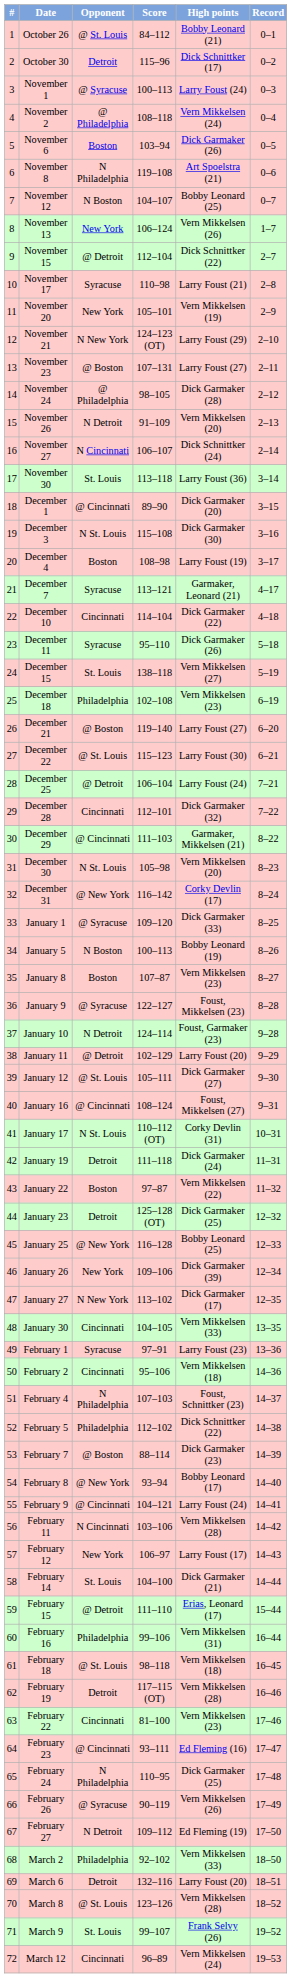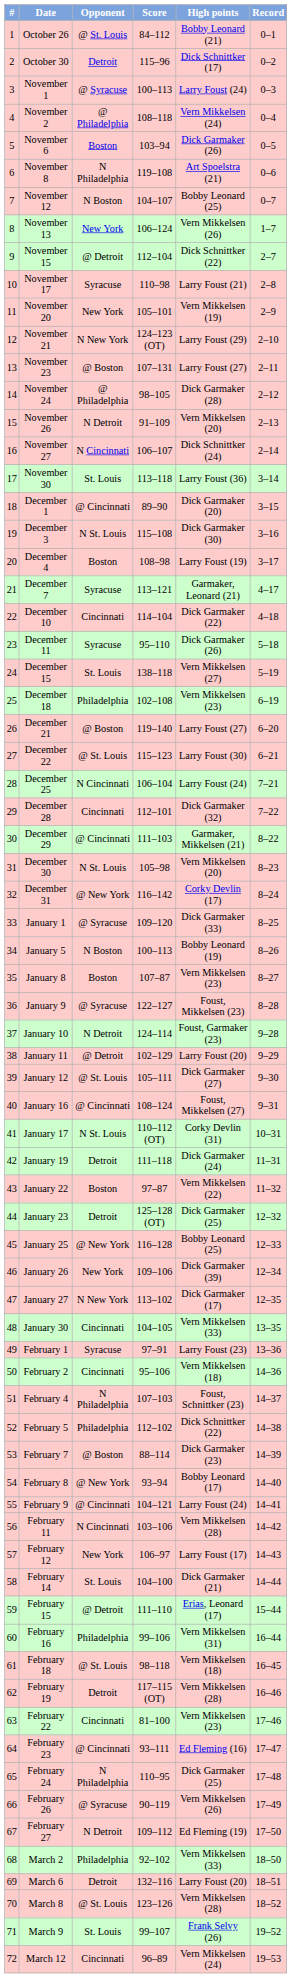 <table class="wikitable" width="50%">
 <tr align="center"  style="background:#7CA3DC; color:#FFFFFF;">
 <td><strong>#</strong></td>
 <td><strong>Date</strong></td>
 <td><strong>Opponent</strong></td>
 <td><strong>Score</strong></td>
 <td><strong>High points</strong></td>
 <td><strong>Record</strong></td>
 </tr>
 <tr align="center" bgcolor="ffcccc">
 <td>1</td>
 <td>October 26</td>
 <td>@ <a href='#'>St. Louis</a></td>
 <td>84–112</td>
 <td><a href='#'>Bobby Leonard</a> (21)</td>
 <td>0–1</td>
 </tr>
 <tr align="center" bgcolor="ffcccc">
 <td>2</td>
 <td>October 30</td>
 <td><a href='#'>Detroit</a></td>
 <td>115–96</td>
 <td><a href='#'>Dick Schnittker</a> (17)</td>
 <td>0–2</td>
 </tr>
 <tr align="center" bgcolor="ffcccc">
 <td>3</td>
 <td>November 1</td>
 <td>@ <a href='#'>Syracuse</a></td>
 <td>100–113</td>
 <td><a href='#'>Larry Foust</a> (24)</td>
 <td>0–3</td>
 </tr>
 <tr align="center" bgcolor="ffcccc">
 <td>4</td>
 <td>November 2</td>
 <td>@ <a href='#'>Philadelphia</a></td>
 <td>108–118</td>
 <td><a href='#'>Vern Mikkelsen</a> (24)</td>
 <td>0–4</td>
 </tr>
 <tr align="center" bgcolor="ffcccc">
 <td>5</td>
 <td>November 6</td>
 <td><a href='#'>Boston</a></td>
 <td>103–94</td>
 <td><a href='#'>Dick Garmaker</a> (26)</td>
 <td>0–5</td>
 </tr>
 <tr align="center" bgcolor="ffcccc">
 <td>6</td>
 <td>November 8</td>
 <td>N Philadelphia</td>
 <td>119–108</td>
 <td><a href='#'>Art Spoelstra</a> (21)</td>
 <td>0–6</td>
 </tr>
 <tr align="center" bgcolor="ffcccc">
 <td>7</td>
 <td>November 12</td>
 <td>N Boston</td>
 <td>104–107</td>
 <td>Bobby Leonard (25)</td>
 <td>0–7</td>
 </tr>
 <tr align="center" bgcolor="ccffcc">
 <td>8</td>
 <td>November 13</td>
 <td><a href='#'>New York</a></td>
 <td>106–124</td>
 <td>Vern Mikkelsen (26)</td>
 <td>1–7</td>
 </tr>
 <tr align="center" bgcolor="ccffcc">
 <td>9</td>
 <td>November 15</td>
 <td>@ Detroit</td>
 <td>112–104</td>
 <td>Dick Schnittker (22)</td>
 <td>2–7</td>
 </tr>
 <tr align="center" bgcolor="ffcccc">
 <td>10</td>
 <td>November 17</td>
 <td>Syracuse</td>
 <td>110–98</td>
 <td>Larry Foust (21)</td>
 <td>2–8</td>
 </tr>
 <tr align="center" bgcolor="ffcccc">
 <td>11</td>
 <td>November 20</td>
 <td>New York</td>
 <td>105–101</td>
 <td>Vern Mikkelsen (19)</td>
 <td>2–9</td>
 </tr>
 <tr align="center" bgcolor="ffcccc">
 <td>12</td>
 <td>November 21</td>
 <td>N New York</td>
 <td>124–123 (OT)</td>
 <td>Larry Foust (29)</td>
 <td>2–10</td>
 </tr>
 <tr align="center" bgcolor="ffcccc">
 <td>13</td>
 <td>November 23</td>
 <td>@ Boston</td>
 <td>107–131</td>
 <td>Larry Foust (27)</td>
 <td>2–11</td>
 </tr>
 <tr align="center" bgcolor="ffcccc">
 <td>14</td>
 <td>November 24</td>
 <td>@ Philadelphia</td>
 <td>98–105</td>
 <td>Dick Garmaker (28)</td>
 <td>2–12</td>
 </tr>
 <tr align="center" bgcolor="ffcccc">
 <td>15</td>
 <td>November 26</td>
 <td>N Detroit</td>
 <td>91–109</td>
 <td>Vern Mikkelsen (20)</td>
 <td>2–13</td>
 </tr>
 <tr align="center" bgcolor="ffcccc">
 <td>16</td>
 <td>November 27</td>
 <td>N <a href='#'>Cincinnati</a></td>
 <td>106–107</td>
 <td>Dick Schnittker (24)</td>
 <td>2–14</td>
 </tr>
 <tr align="center" bgcolor="ccffcc">
 <td>17</td>
 <td>November 30</td>
 <td>St. Louis</td>
 <td>113–118</td>
 <td>Larry Foust (36)</td>
 <td>3–14</td>
 </tr>
 <tr align="center" bgcolor="ffcccc">
 <td>18</td>
 <td>December 1</td>
 <td>@ Cincinnati</td>
 <td>89–90</td>
 <td>Dick Garmaker (20)</td>
 <td>3–15</td>
 </tr>
 <tr align="center" bgcolor="ffcccc">
 <td>19</td>
 <td>December 3</td>
 <td>N St. Louis</td>
 <td>115–108</td>
 <td>Dick Garmaker (30)</td>
 <td>3–16</td>
 </tr>
 <tr align="center" bgcolor="ffcccc">
 <td>20</td>
 <td>December 4</td>
 <td>Boston</td>
 <td>108–98</td>
 <td>Larry Foust (19)</td>
 <td>3–17</td>
 </tr>
 <tr align="center" bgcolor="ccffcc">
 <td>21</td>
 <td>December 7</td>
 <td>Syracuse</td>
 <td>113–121</td>
 <td>Garmaker, Leonard (21)</td>
 <td>4–17</td>
 </tr>
 <tr align="center" bgcolor="ffcccc">
 <td>22</td>
 <td>December 10</td>
 <td>Cincinnati</td>
 <td>114–104</td>
 <td>Dick Garmaker (22)</td>
 <td>4–18</td>
 </tr>
 <tr align="center" bgcolor="ccffcc">
 <td>23</td>
 <td>December 11</td>
 <td>Syracuse</td>
 <td>95–110</td>
 <td>Dick Garmaker (26)</td>
 <td>5–18</td>
 </tr>
 <tr align="center" bgcolor="ffcccc">
 <td>24</td>
 <td>December 15</td>
 <td>St. Louis</td>
 <td>138–118</td>
 <td>Vern Mikkelsen (27)</td>
 <td>5–19</td>
 </tr>
 <tr align="center" bgcolor="ccffcc">
 <td>25</td>
 <td>December 18</td>
 <td>Philadelphia</td>
 <td>102–108</td>
 <td>Vern Mikkelsen (23)</td>
 <td>6–19</td>
 </tr>
 <tr align="center" bgcolor="ffcccc">
 <td>26</td>
 <td>December 21</td>
 <td>@ Boston</td>
 <td>119–140</td>
 <td>Larry Foust (27)</td>
 <td>6–20</td>
 </tr>
 <tr align="center" bgcolor="ffcccc">
 <td>27</td>
 <td>December 22</td>
 <td>@ St. Louis</td>
 <td>115–123</td>
 <td>Larry Foust (30)</td>
 <td>6–21</td>
 </tr>
 <tr align="center" bgcolor="ccffcc">
 <td>28</td>
 <td>December 25</td>
-<td>@ Detroit</td>
+<td>N Cincinnati</td>
 <td>106–104</td>
 <td>Larry Foust (24)</td>
 <td>7–21</td>
 </tr>
 <tr align="center" bgcolor="ffcccc">
 <td>29</td>
 <td>December 28</td>
 <td>Cincinnati</td>
 <td>112–101</td>
 <td>Dick Garmaker (32)</td>
 <td>7–22</td>
 </tr>
 <tr align="center" bgcolor="ccffcc">
 <td>30</td>
 <td>December 29</td>
 <td>@ Cincinnati</td>
 <td>111–103</td>
 <td>Garmaker, Mikkelsen (21)</td>
 <td>8–22</td>
 </tr>
 <tr align="center" bgcolor="ffcccc">
 <td>31</td>
 <td>December 30</td>
 <td>N St. Louis</td>
 <td>105–98</td>
 <td>Vern Mikkelsen (20)</td>
 <td>8–23</td>
 </tr>
 <tr align="center" bgcolor="ffcccc">
 <td>32</td>
 <td>December 31</td>
 <td>@ New York</td>
 <td>116–142</td>
 <td><a href='#'>Corky Devlin</a> (17)</td>
 <td>8–24</td>
 </tr>
 <tr align="center" bgcolor="ffcccc">
 <td>33</td>
 <td>January 1</td>
 <td>@ Syracuse</td>
 <td>109–120</td>
 <td>Dick Garmaker (33)</td>
 <td>8–25</td>
 </tr>
 <tr align="center" bgcolor="ffcccc">
 <td>34</td>
 <td>January 5</td>
 <td>N Boston</td>
 <td>100–113</td>
 <td>Bobby Leonard (19)</td>
 <td>8–26</td>
 </tr>
 <tr align="center" bgcolor="ffcccc">
 <td>35</td>
 <td>January 8</td>
 <td>Boston</td>
 <td>107–87</td>
 <td>Vern Mikkelsen (23)</td>
 <td>8–27</td>
 </tr>
 <tr align="center" bgcolor="ffcccc">
 <td>36</td>
 <td>January 9</td>
 <td>@ Syracuse</td>
 <td>122–127</td>
 <td>Foust, Mikkelsen (23)</td>
 <td>8–28</td>
 </tr>
 <tr align="center" bgcolor="ccffcc">
 <td>37</td>
 <td>January 10</td>
 <td>N Detroit</td>
 <td>124–114</td>
 <td>Foust, Garmaker (23)</td>
 <td>9–28</td>
 </tr>
 <tr align="center" bgcolor="ffcccc">
 <td>38</td>
 <td>January 11</td>
 <td>@ Detroit</td>
 <td>102–129</td>
 <td>Larry Foust (20)</td>
 <td>9–29</td>
 </tr>
 <tr align="center" bgcolor="ffcccc">
 <td>39</td>
 <td>January 12</td>
 <td>@ St. Louis</td>
 <td>105–111</td>
 <td>Dick Garmaker (27)</td>
 <td>9–30</td>
 </tr>
 <tr align="center" bgcolor="ffcccc">
 <td>40</td>
 <td>January 16</td>
 <td>@ Cincinnati</td>
 <td>108–124</td>
 <td>Foust, Mikkelsen (27)</td>
 <td>9–31</td>
 </tr>
 <tr align="center" bgcolor="ccffcc">
 <td>41</td>
 <td>January 17</td>
 <td>N St. Louis</td>
 <td>110–112 (OT)</td>
 <td>Corky Devlin (31)</td>
 <td>10–31</td>
 </tr>
 <tr align="center" bgcolor="ccffcc">
 <td>42</td>
 <td>January 19</td>
 <td>Detroit</td>
 <td>111–118</td>
 <td>Dick Garmaker (24)</td>
 <td>11–31</td>
 </tr>
 <tr align="center" bgcolor="ffcccc">
 <td>43</td>
 <td>January 22</td>
 <td>Boston</td>
 <td>97–87</td>
 <td>Vern Mikkelsen (22)</td>
 <td>11–32</td>
 </tr>
 <tr align="center" bgcolor="ccffcc">
 <td>44</td>
 <td>January 23</td>
 <td>Detroit</td>
 <td>125–128 (OT)</td>
 <td>Dick Garmaker (25)</td>
 <td>12–32</td>
 </tr>
 <tr align="center" bgcolor="ffcccc">
 <td>45</td>
 <td>January 25</td>
 <td>@ New York</td>
 <td>116–128</td>
 <td>Bobby Leonard (25)</td>
 <td>12–33</td>
 </tr>
 <tr align="center" bgcolor="ffcccc">
 <td>46</td>
 <td>January 26</td>
 <td>New York</td>
 <td>109–106</td>
 <td>Dick Garmaker (39)</td>
 <td>12–34</td>
 </tr>
 <tr align="center" bgcolor="ffcccc">
 <td>47</td>
 <td>January 27</td>
 <td>N New York</td>
 <td>113–102</td>
 <td>Dick Garmaker (17)</td>
 <td>12–35</td>
 </tr>
 <tr align="center" bgcolor="ccffcc">
 <td>48</td>
 <td>January 30</td>
 <td>Cincinnati</td>
 <td>104–105</td>
 <td>Vern Mikkelsen (33)</td>
 <td>13–35</td>
 </tr>
 <tr align="center" bgcolor="ffcccc">
 <td>49</td>
 <td>February 1</td>
 <td>Syracuse</td>
 <td>97–91</td>
 <td>Larry Foust (23)</td>
 <td>13–36</td>
 </tr>
 <tr align="center" bgcolor="ccffcc">
 <td>50</td>
 <td>February 2</td>
 <td>Cincinnati</td>
 <td>95–106</td>
 <td>Vern Mikkelsen (18)</td>
 <td>14–36</td>
 </tr>
 <tr align="center" bgcolor="ffcccc">
 <td>51</td>
 <td>February 4</td>
 <td>N Philadelphia</td>
 <td>107–103</td>
 <td>Foust, Schnittker (23)</td>
 <td>14–37</td>
 </tr>
 <tr align="center" bgcolor="ffcccc">
 <td>52</td>
 <td>February 5</td>
 <td>Philadelphia</td>
 <td>112–102</td>
 <td>Dick Schnittker (22)</td>
 <td>14–38</td>
 </tr>
 <tr align="center" bgcolor="ffcccc">
 <td>53</td>
 <td>February 7</td>
 <td>@ Boston</td>
 <td>88–114</td>
 <td>Dick Garmaker (23)</td>
 <td>14–39</td>
 </tr>
 <tr align="center" bgcolor="ffcccc">
 <td>54</td>
 <td>February 8</td>
 <td>@ New York</td>
 <td>93–94</td>
 <td>Bobby Leonard (17)</td>
 <td>14–40</td>
 </tr>
 <tr align="center" bgcolor="ffcccc">
 <td>55</td>
 <td>February 9</td>
 <td>@ Cincinnati</td>
 <td>104–121</td>
 <td>Larry Foust (24)</td>
 <td>14–41</td>
 </tr>
 <tr align="center" bgcolor="ffcccc">
 <td>56</td>
 <td>February 11</td>
 <td>N Cincinnati</td>
 <td>103–106</td>
 <td>Vern Mikkelsen (28)</td>
 <td>14–42</td>
 </tr>
 <tr align="center" bgcolor="ffcccc">
 <td>57</td>
 <td>February 12</td>
 <td>New York</td>
 <td>106–97</td>
 <td>Larry Foust (17)</td>
 <td>14–43</td>
 </tr>
 <tr align="center" bgcolor="ffcccc">
 <td>58</td>
 <td>February 14</td>
 <td>St. Louis</td>
 <td>104–100</td>
 <td>Dick Garmaker (21)</td>
 <td>14–44</td>
 </tr>
 <tr align="center" bgcolor="ccffcc">
 <td>59</td>
 <td>February 15</td>
 <td>@ Detroit</td>
 <td>111–110</td>
 <td><a href='#'>Erias</a>, Leonard (17)</td>
 <td>15–44</td>
 </tr>
 <tr align="center" bgcolor="ccffcc">
 <td>60</td>
 <td>February 16</td>
 <td>Philadelphia</td>
 <td>99–106</td>
 <td>Vern Mikkelsen (31)</td>
 <td>16–44</td>
 </tr>
 <tr align="center" bgcolor="ffcccc">
 <td>61</td>
 <td>February 18</td>
 <td>@ St. Louis</td>
 <td>98–118</td>
 <td>Vern Mikkelsen (18)</td>
 <td>16–45</td>
 </tr>
 <tr align="center" bgcolor="ffcccc">
 <td>62</td>
 <td>February 19</td>
 <td>Detroit</td>
 <td>117–115 (OT)</td>
 <td>Vern Mikkelsen (28)</td>
 <td>16–46</td>
 </tr>
 <tr align="center" bgcolor="ccffcc">
 <td>63</td>
 <td>February 22</td>
 <td>Cincinnati</td>
 <td>81–100</td>
 <td>Vern Mikkelsen (23)</td>
 <td>17–46</td>
 </tr>
 <tr align="center" bgcolor="ffcccc">
 <td>64</td>
 <td>February 23</td>
 <td>@ Cincinnati</td>
 <td>93–111</td>
 <td><a href='#'>Ed Fleming</a> (16)</td>
 <td>17–47</td>
 </tr>
 <tr align="center" bgcolor="ffcccc">
 <td>65</td>
 <td>February 24</td>
 <td>N Philadelphia</td>
 <td>110–95</td>
 <td>Dick Garmaker (25)</td>
 <td>17–48</td>
 </tr>
 <tr align="center" bgcolor="ffcccc">
 <td>66</td>
 <td>February 26</td>
 <td>@ Syracuse</td>
 <td>90–119</td>
 <td>Vern Mikkelsen (26)</td>
 <td>17–49</td>
 </tr>
 <tr align="center" bgcolor="ffcccc">
 <td>67</td>
 <td>February 27</td>
 <td>N Detroit</td>
 <td>109–112</td>
 <td>Ed Fleming (19)</td>
 <td>17–50</td>
 </tr>
 <tr align="center" bgcolor="ccffcc">
 <td>68</td>
 <td>March 2</td>
 <td>Philadelphia</td>
 <td>92–102</td>
 <td>Vern Mikkelsen (33)</td>
 <td>18–50</td>
 </tr>
 <tr align="center" bgcolor="ffcccc">
 <td>69</td>
 <td>March 6</td>
 <td>Detroit</td>
 <td>132–116</td>
 <td>Larry Foust (20)</td>
 <td>18–51</td>
 </tr>
 <tr align="center" bgcolor="ffcccc">
 <td>70</td>
 <td>March 8</td>
 <td>@ St. Louis</td>
 <td>123–126</td>
 <td>Vern Mikkelsen (28)</td>
 <td>18–52</td>
 </tr>
 <tr align="center" bgcolor="ccffcc">
 <td>71</td>
 <td>March 9</td>
 <td>St. Louis</td>
 <td>99–107</td>
 <td><a href='#'>Frank Selvy</a> (26)</td>
 <td>19–52</td>
 </tr>
 <tr align="center" bgcolor="ffcccc">
 <td>72</td>
 <td>March 12</td>
 <td>Cincinnati</td>
 <td>96–89</td>
 <td>Vern Mikkelsen (24)</td>
 <td>19–53</td>
 </tr>
 </table>
